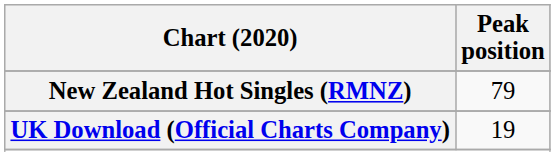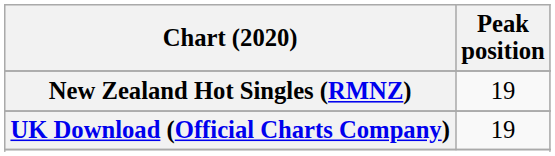 <table class="wikitable sortable plainrowheaders" style="text-align:center">
 <tr>
 <th scope="col">Chart (2020)</th>
 <th scope="col">Peak<br>position</th>
 </tr>
 <tr>
 </tr>
 <tr>
 </tr>
 <tr>
 <th scope="row">New Zealand Hot Singles (<a href='#'>RMNZ</a>)</th>
-<td>79</td>
+<td>19</td>
 </tr>
 <tr>
 </tr>
 <tr>
 <th scope="row"><a href='#'>UK Download</a> (<a href='#'>Official Charts Company</a>)</th>
 <td>19</td>
 </tr>
 <tr>
 </tr>
 <tr>
 </tr>
 </table>
